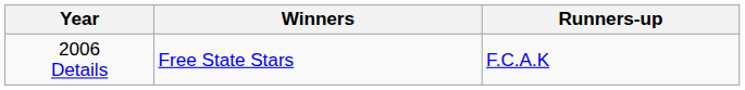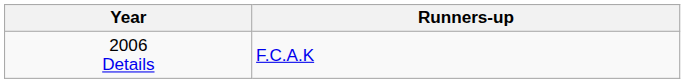 <table class="wikitable" width="50%">
 <tr>
 <th>Year</th>
-<th>Winners</th>
 <th>Runners-up</th>
 </tr>
 <tr>
 <td align="center">2006<br><a href='#'>Details</a></td>
-<td><a href='#'>Free State Stars</a></td>
 <td><a href='#'>F.C.A.K</a></td>
 </tr>
 </table>
